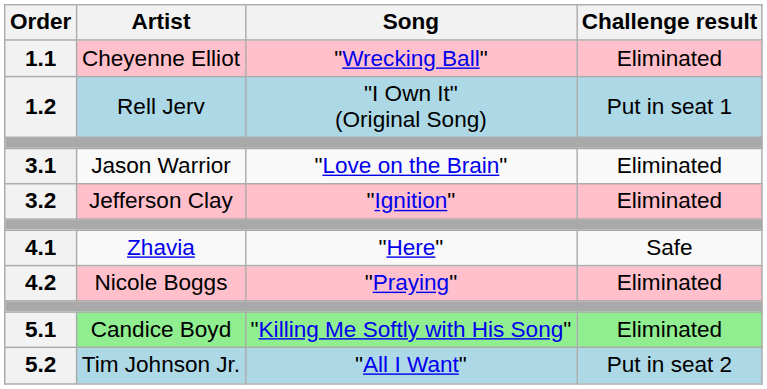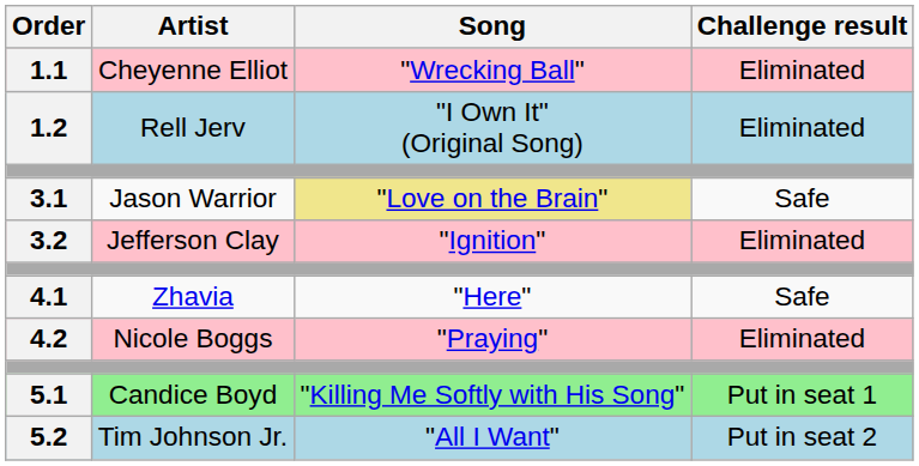 <table class="wikitable plainrowheaders" style="text-align: center;">
 <tr>
 <th>Order</th>
 <th>Artist</th>
 <th>Song</th>
 <th>Challenge result</th>
 </tr>
 <tr style="background:pink;">
 <th>1.1</th>
 <td>Cheyenne Elliot</td>
 <td>"<a href='#'>Wrecking Ball</a>"</td>
 <td>Eliminated</td>
 </tr>
 <tr style="background:lightblue;">
 <th>1.2</th>
 <td>Rell Jerv</td>
 <td>"I Own It"<br>(Original Song)</td>
-<td>Put in seat 1</td>
+<td>Eliminated</td>
 </tr>
 <tr>
 <td colspan="4" style="background:darkgrey"></td>
 </tr>
 <tr>
 <th>3.1</th>
 <td>Jason Warrior</td>
-<td>"<a href='#'>Love on the Brain</a>"</td>
-<td>Eliminated</td>
+<td style="background: khaki;">"<a href='#'>Love on the Brain</a>"</td>
+<td>Safe</td>
 </tr>
 <tr style="background:pink;">
 <th>3.2</th>
 <td>Jefferson Clay</td>
 <td>"<a href='#'>Ignition</a>"</td>
 <td>Eliminated</td>
 </tr>
 <tr>
 <td colspan="4" style="background:darkgrey"></td>
 </tr>
 <tr>
 <th>4.1</th>
 <td><a href='#'>Zhavia</a></td>
 <td>"<a href='#'>Here</a>"</td>
 <td>Safe</td>
 </tr>
 <tr style="background:pink;">
 <th>4.2</th>
 <td>Nicole Boggs</td>
 <td>"<a href='#'>Praying</a>"</td>
 <td>Eliminated</td>
 </tr>
 <tr>
 <td colspan="4" style="background:darkgrey"></td>
 </tr>
 <tr style="background:lightgreen;">
 <th>5.1</th>
 <td>Candice Boyd</td>
 <td>"<a href='#'>Killing Me Softly with His Song</a>"</td>
-<td>Eliminated</td>
+<td>Put in seat 1</td>
 </tr>
 <tr style="background:lightblue;">
 <th>5.2</th>
 <td>Tim Johnson Jr.</td>
 <td>"<a href='#'>All I Want</a>"</td>
 <td>Put in seat 2</td>
 </tr>
 </table>
